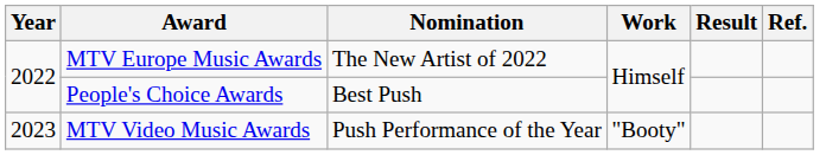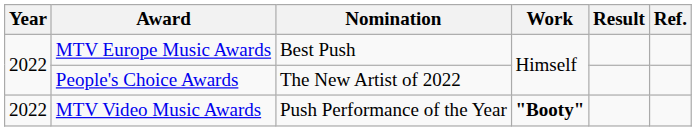 <table class="wikitable">
 <tr>
 <th>Year</th>
 <th>Award</th>
 <th>Nomination</th>
 <th>Work</th>
 <th>Result</th>
 <th>Ref.</th>
 </tr>
 <tr>
 <td rowspan="2">2022</td>
 <td><a href='#'>MTV Europe Music Awards</a></td>
-<td>The New Artist of 2022</td>
+<td>Best Push</td>
 <td rowspan="2">Himself</td>
 <td></td>
 <td></td>
 </tr>
 <tr>
 <td><a href='#'>People's Choice Awards</a></td>
-<td>Best Push</td>
+<td>The New Artist of 2022</td>
 <td></td>
 <td></td>
 </tr>
 <tr>
-<td>2023</td>
+<td>2022</td>
 <td><a href='#'>MTV Video Music Awards</a></td>
 <td>Push Performance of the Year</td>
-<td>"Booty"</td>
+<td><strong>"Booty"</strong></td>
 <td></td>
 <td></td>
 </tr>
 </table>
